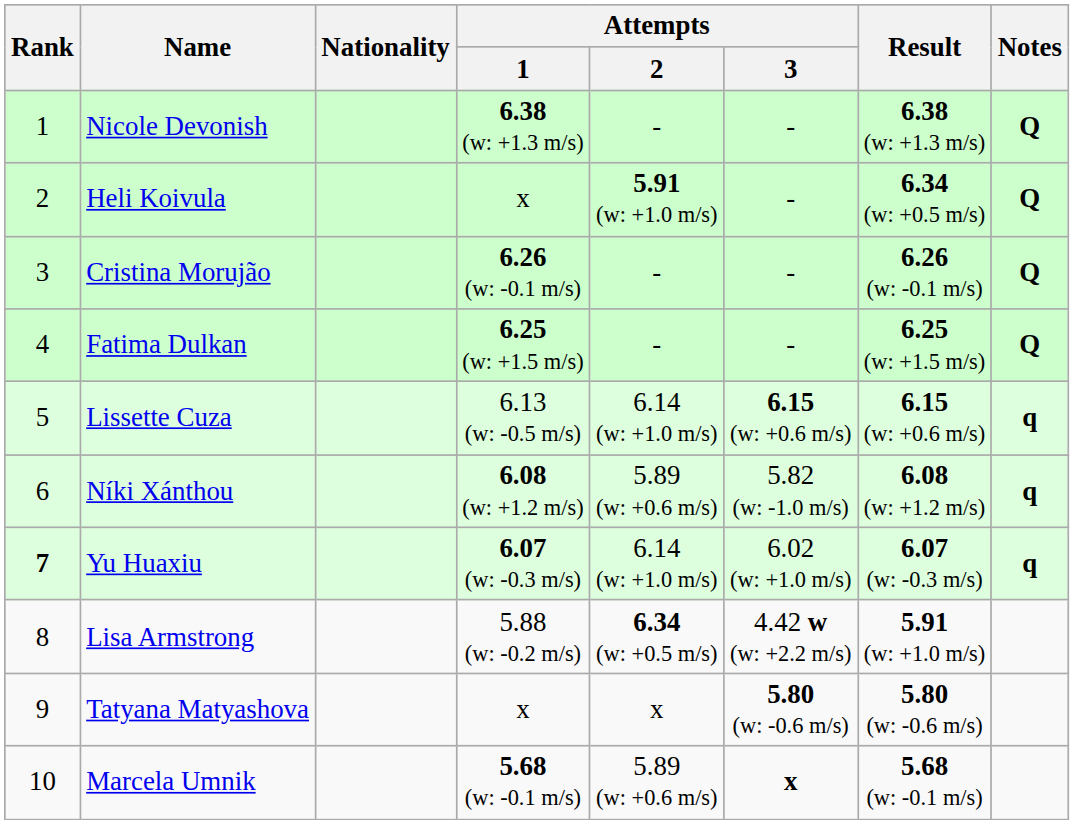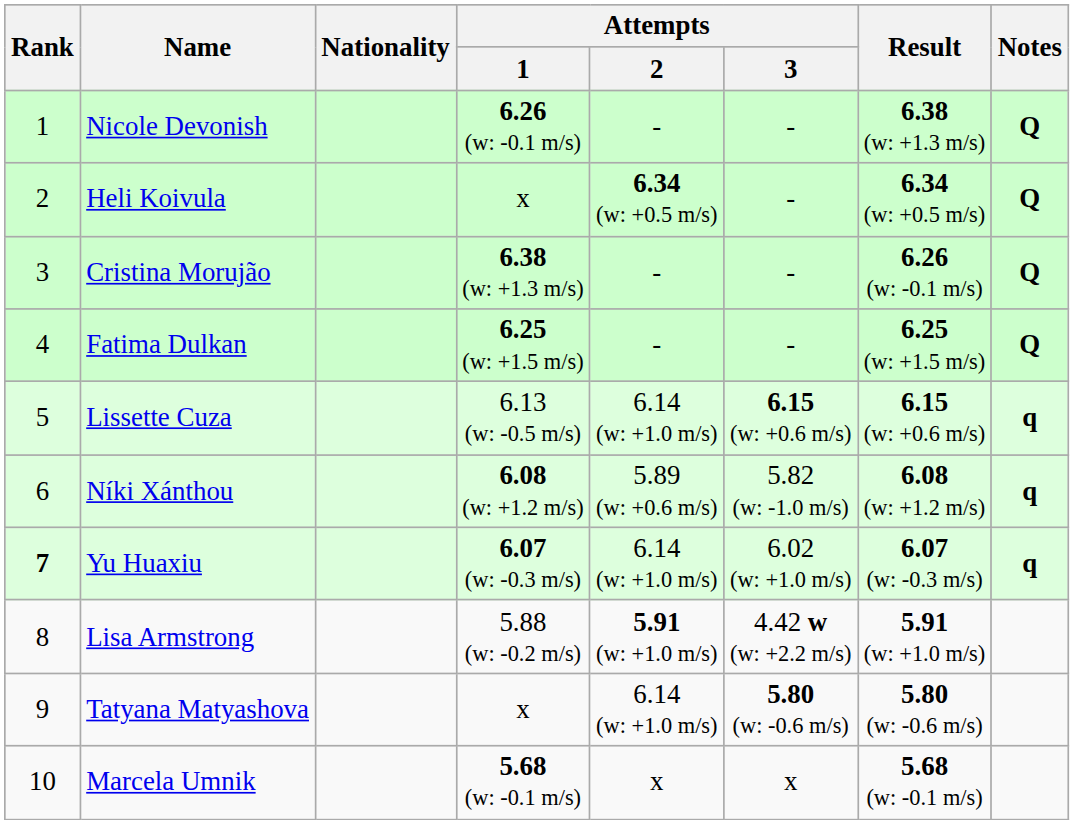 <table class="wikitable sortable" style="text-align:center">
 <tr>
 <th rowspan=2>Rank</th>
 <th rowspan=2>Name</th>
 <th rowspan=2>Nationality</th>
 <th colspan=3>Attempts</th>
 <th rowspan=2>Result</th>
 <th rowspan=2>Notes</th>
 </tr>
 <tr>
 <th>1</th>
 <th>2</th>
 <th>3</th>
 </tr>
 <tr bgcolor=ccffcc>
 <td>1</td>
 <td align=left><a href='#'>Nicole Devonish</a></td>
 <td align=left></td>
-<td><strong>6.38</strong><br><small>(w: +1.3 m/s)</small></td>
+<td><strong>6.26</strong><br><small>(w: -0.1 m/s)</small></td>
 <td>-</td>
 <td>-</td>
 <td><strong>6.38</strong> <br><small>(w: +1.3 m/s)</small></td>
 <td><strong>Q</strong></td>
 </tr>
 <tr bgcolor=ccffcc>
 <td>2</td>
 <td align=left><a href='#'>Heli Koivula</a></td>
 <td align=left></td>
 <td>x</td>
-<td><strong>5.91</strong><br><small>(w: +1.0 m/s)</small></td>
+<td><strong>6.34</strong><br><small>(w: +0.5 m/s)</small></td>
 <td>-</td>
 <td><strong>6.34</strong> <br><small>(w: +0.5 m/s)</small></td>
 <td><strong>Q</strong></td>
 </tr>
 <tr bgcolor=ccffcc>
 <td>3</td>
 <td align=left><a href='#'>Cristina Morujão</a></td>
 <td align=left></td>
-<td><strong>6.26</strong><br><small>(w: -0.1 m/s)</small></td>
+<td><strong>6.38</strong><br><small>(w: +1.3 m/s)</small></td>
 <td>-</td>
 <td>-</td>
 <td><strong>6.26</strong> <br><small>(w: -0.1 m/s)</small></td>
 <td><strong>Q</strong></td>
 </tr>
 <tr bgcolor=ccffcc>
 <td>4</td>
 <td align=left><a href='#'>Fatima Dulkan</a></td>
 <td align=left></td>
 <td><strong>6.25</strong><br><small>(w: +1.5 m/s)</small></td>
 <td>-</td>
 <td>-</td>
 <td><strong>6.25</strong> <br><small>(w: +1.5 m/s)</small></td>
 <td><strong>Q</strong></td>
 </tr>
 <tr bgcolor=ddffdd>
 <td>5</td>
 <td align=left><a href='#'>Lissette Cuza</a></td>
 <td align=left></td>
 <td>6.13<br><small>(w: -0.5 m/s)</small></td>
 <td>6.14<br><small>(w: +1.0 m/s)</small></td>
 <td><strong>6.15</strong><br><small>(w: +0.6 m/s)</small></td>
 <td><strong>6.15</strong> <br><small>(w: +0.6 m/s)</small></td>
 <td><strong>q</strong></td>
 </tr>
 <tr bgcolor=ddffdd>
 <td>6</td>
 <td align=left><a href='#'>Níki Xánthou</a></td>
 <td align=left></td>
 <td><strong>6.08</strong><br><small>(w: +1.2 m/s)</small></td>
 <td>5.89<br><small>(w: +0.6 m/s)</small></td>
 <td>5.82<br><small>(w: -1.0 m/s)</small></td>
 <td><strong>6.08</strong> <br><small>(w: +1.2 m/s)</small></td>
 <td><strong>q</strong></td>
 </tr>
 <tr bgcolor=ddffdd>
 <td><strong>7</strong></td>
 <td align=left><a href='#'>Yu Huaxiu</a></td>
 <td align=left></td>
 <td><strong>6.07</strong><br><small>(w: -0.3 m/s)</small></td>
 <td>6.14<br><small>(w: +1.0 m/s)</small></td>
 <td>6.02<br><small>(w: +1.0 m/s)</small></td>
 <td><strong>6.07</strong> <br><small>(w: -0.3 m/s)</small></td>
 <td><strong>q</strong></td>
 </tr>
 <tr>
 <td>8</td>
 <td align=left><a href='#'>Lisa Armstrong</a></td>
 <td align=left></td>
 <td>5.88<br><small>(w: -0.2 m/s)</small></td>
-<td><strong>6.34</strong><br><small>(w: +0.5 m/s)</small></td>
+<td><strong>5.91</strong><br><small>(w: +1.0 m/s)</small></td>
 <td>4.42 <strong>w</strong> <br><small>(w: +2.2 m/s)</small></td>
 <td><strong>5.91</strong> <br><small>(w: +1.0 m/s)</small></td>
 <td></td>
 </tr>
 <tr>
 <td>9</td>
 <td align=left><a href='#'>Tatyana Matyashova</a></td>
 <td align=left></td>
 <td>x</td>
-<td>x</td>
+<td>6.14<br><small>(w: +1.0 m/s)</small></td>
 <td><strong>5.80</strong><br><small>(w: -0.6 m/s)</small></td>
 <td><strong>5.80</strong> <br><small>(w: -0.6 m/s)</small></td>
 <td></td>
 </tr>
 <tr>
 <td>10</td>
 <td align=left><a href='#'>Marcela Umnik</a></td>
 <td align=left></td>
 <td><strong>5.68</strong><br><small>(w: -0.1 m/s)</small></td>
-<td>5.89<br><small>(w: +0.6 m/s)</small></td>
-<td><strong>x</strong></td>
+<td>x</td>
+<td>x</td>
 <td><strong>5.68</strong> <br><small>(w: -0.1 m/s)</small></td>
 <td></td>
 </tr>
 </table>
